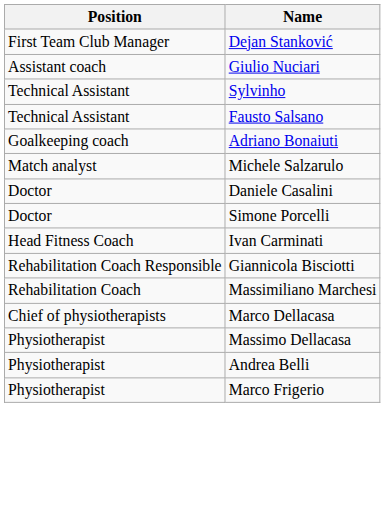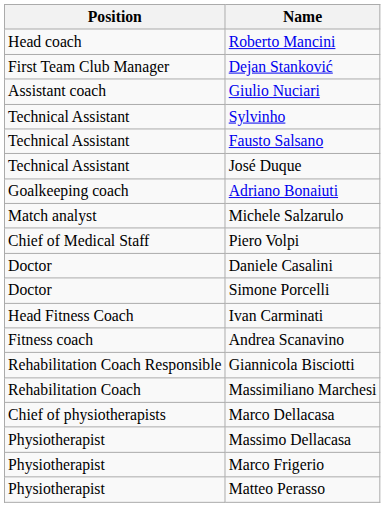 <table class="wikitable">
 <tr>
 <th>Position</th>
 <th>Name</th>
+</tr>
+<tr>
+<td>Head coach</td>
+<td><a href='#'>Roberto Mancini</a></td>
 </tr>
 <tr>
 <td>First Team Club Manager</td>
 <td><a href='#'>Dejan Stanković</a></td>
 </tr>
 <tr>
 <td>Assistant coach</td>
 <td><a href='#'>Giulio Nuciari</a></td>
 </tr>
 <tr>
 <td>Technical Assistant</td>
 <td><a href='#'>Sylvinho</a></td>
 </tr>
 <tr>
 <td>Technical Assistant</td>
 <td><a href='#'>Fausto Salsano</a></td>
 </tr>
 <tr>
+<td>Technical Assistant</td>
+<td>José Duque</td>
+</tr>
+<tr>
 <td>Goalkeeping coach</td>
 <td><a href='#'>Adriano Bonaiuti</a></td>
 </tr>
 <tr>
 <td>Match analyst</td>
 <td>Michele Salzarulo</td>
+</tr>
+<tr>
+<td>Chief of Medical Staff</td>
+<td>Piero Volpi</td>
 </tr>
 <tr>
 <td>Doctor</td>
 <td>Daniele Casalini</td>
 </tr>
 <tr>
 <td>Doctor</td>
 <td>Simone Porcelli</td>
 </tr>
 <tr>
 <td>Head Fitness Coach</td>
 <td>Ivan Carminati</td>
+</tr>
+<tr>
+<td>Fitness coach</td>
+<td>Andrea Scanavino</td>
 </tr>
 <tr>
 <td>Rehabilitation Coach Responsible</td>
 <td>Giannicola Bisciotti</td>
 </tr>
 <tr>
 <td>Rehabilitation Coach</td>
 <td>Massimiliano Marchesi</td>
 </tr>
 <tr>
 <td>Chief of physiotherapists</td>
 <td>Marco Dellacasa</td>
 </tr>
 <tr>
 <td>Physiotherapist</td>
 <td>Massimo Dellacasa</td>
 </tr>
 <tr>
 <td>Physiotherapist</td>
-<td>Andrea Belli</td>
+<td>Marco Frigerio</td>
 </tr>
 <tr>
 <td>Physiotherapist</td>
-<td>Marco Frigerio</td>
+<td>Matteo Perasso</td>
 </tr>
 </table>
